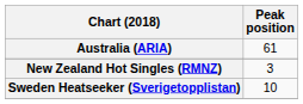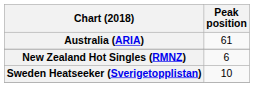 <table class="wikitable sortable plainrowheaders" style="text-align:center">
 <tr>
 <th scope="col">Chart (2018)</th>
 <th scope="col">Peak<br> position</th>
 </tr>
 <tr>
 <th scope="row">Australia (<a href='#'>ARIA</a>)</th>
 <td>61</td>
 </tr>
 <tr>
 </tr>
 <tr>
 <th scope="row">New Zealand Hot Singles (<a href='#'>RMNZ</a>)</th>
-<td>3</td>
+<td>6</td>
 </tr>
 <tr>
 <th scope="row">Sweden Heatseeker (<a href='#'>Sverigetopplistan</a>)</th>
 <td>10</td>
 </tr>
 <tr>
 </tr>
 <tr>
 </tr>
 <tr>
 </tr>
 <tr>
 </tr>
 </table>
